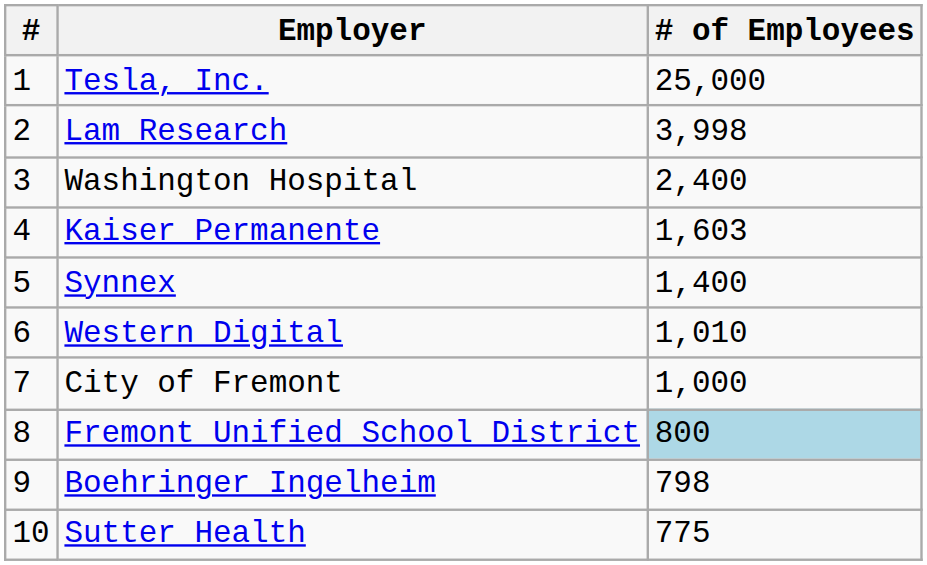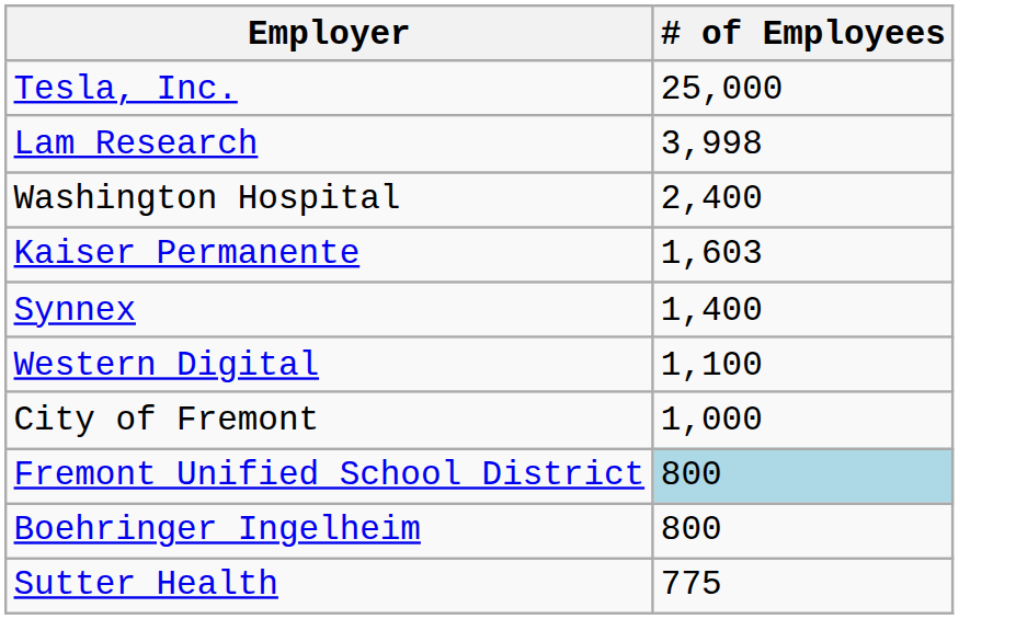 <table class="wikitable">
 <tr>
-<th>#</th>
 <th>Employer</th>
 <th># of Employees</th>
 </tr>
 <tr>
-<td>1</td>
 <td><a href='#'>Tesla, Inc.</a></td>
 <td>25,000</td>
 </tr>
 <tr>
-<td>2</td>
 <td><a href='#'>Lam Research</a></td>
 <td>3,998</td>
 </tr>
 <tr>
-<td>3</td>
 <td>Washington Hospital</td>
 <td>2,400</td>
 </tr>
 <tr>
-<td>4</td>
 <td><a href='#'>Kaiser Permanente</a></td>
 <td>1,603</td>
 </tr>
 <tr>
-<td>5</td>
 <td><a href='#'>Synnex</a></td>
 <td>1,400</td>
 </tr>
 <tr>
-<td>6</td>
 <td><a href='#'>Western Digital</a></td>
-<td>1,010</td>
+<td>1,100</td>
 </tr>
 <tr>
-<td>7</td>
 <td>City of Fremont</td>
 <td>1,000</td>
 </tr>
 <tr>
-<td>8</td>
 <td><a href='#'>Fremont Unified School District</a></td>
 <td style="background: lightblue;">800</td>
 </tr>
 <tr>
-<td>9</td>
 <td><a href='#'>Boehringer Ingelheim</a></td>
-<td>798</td>
+<td>800</td>
 </tr>
 <tr>
-<td>10</td>
 <td><a href='#'>Sutter Health</a></td>
 <td>775</td>
 </tr>
 </table>
